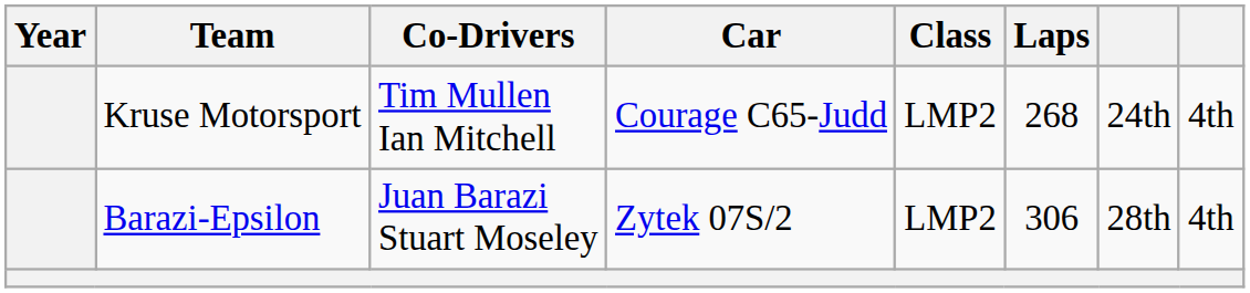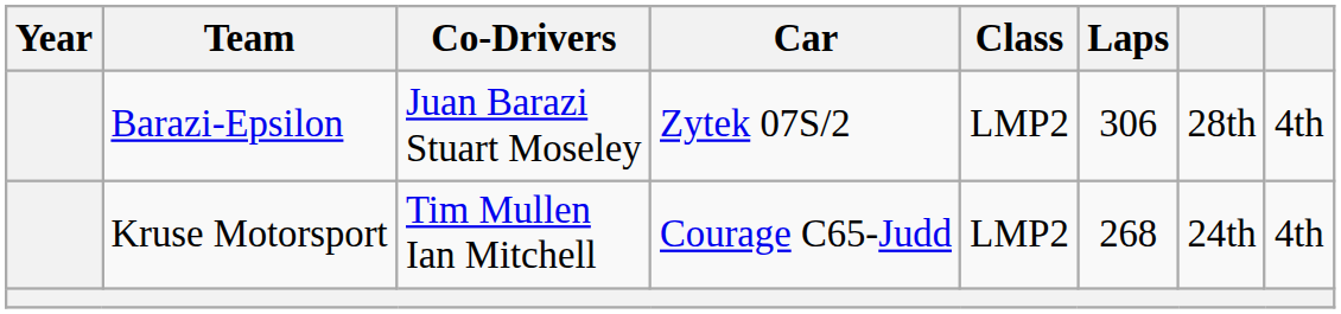 <table class="wikitable" style="text-align:center; font-size:90%">
 <tr>
 <th>Year</th>
 <th>Team</th>
 <th>Co-Drivers</th>
 <th>Car</th>
 <th>Class</th>
 <th>Laps</th>
 <th></th>
 <th></th>
 </tr>
 <tr>
 <th></th>
+<td align="left" nowrap> <a href='#'>Barazi-Epsilon</a></td>
+<td align="left" nowrap> <a href='#'>Juan Barazi</a><br> Stuart Moseley</td>
+<td align="left" nowrap><a href='#'>Zytek</a> 07S/2</td>
+<td>LMP2</td>
+<td>306</td>
+<td>28th</td>
+<td>4th</td>
+</tr>
+<tr>
+<th></th>
 <td align="left" nowrap> Kruse Motorsport</td>
 <td align="left" nowrap> <a href='#'>Tim Mullen</a><br> Ian Mitchell</td>
 <td align="left" nowrap><a href='#'>Courage</a> C65-<a href='#'>Judd</a></td>
 <td>LMP2</td>
 <td>268</td>
 <td>24th</td>
 <td>4th</td>
 </tr>
 <tr>
-<th></th>
-<td align="left" nowrap> <a href='#'>Barazi-Epsilon</a></td>
-<td align="left" nowrap> <a href='#'>Juan Barazi</a><br> Stuart Moseley</td>
-<td align="left" nowrap><a href='#'>Zytek</a> 07S/2</td>
-<td>LMP2</td>
-<td>306</td>
-<td>28th</td>
-<td>4th</td>
-</tr>
-<tr>
 <th colspan="8"></th>
 </tr>
 </table>
